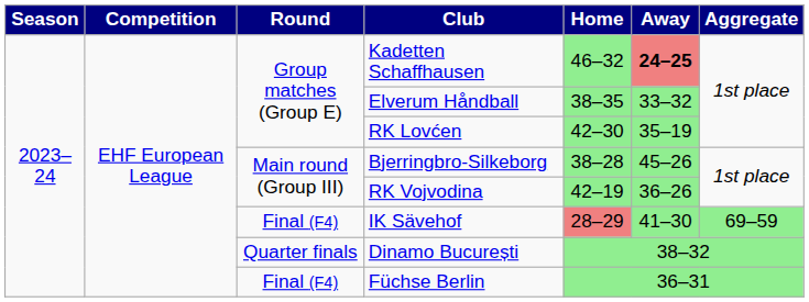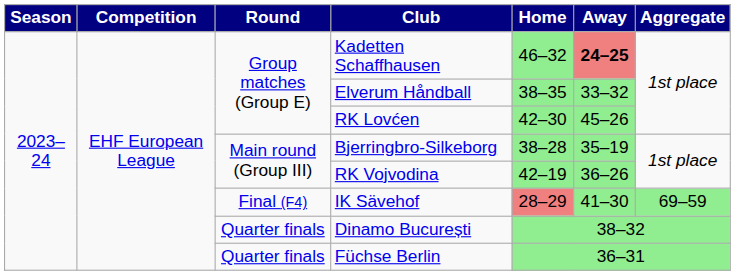 <table class="wikitable" style="text-align: center">
 <tr>
 <th style="color:#FFFFFF; background:#000080"; width=60>Season</th>
 <th style="color:#FFFFFF; background:#000080"; width=120>Competition</th>
 <th style="color:#FFFFFF; background:#000080"; width=100>Round</th>
 <th style="color:#FFFFFF; background:#000080"; width=160>Club</th>
 <th style="color:#FFFFFF; background:#000080"; width=50>Home</th>
 <th style="color:#FFFFFF; background:#000080"; width=50>Away</th>
 <th style="color:#FFFFFF; background:#000080"; width=80>Aggregate</th>
 </tr>
 <tr>
 <td rowspan="8"><a href='#'>2023–24</a></td>
 <td rowspan="8"><a href='#'>EHF European League</a></td>
 <td rowspan="3" style="text-align:center;"><a href='#'>Group matches</a> (Group E)</td>
 <td style="text-align:left"> <a href='#'>Kadetten Schaffhausen</a></td>
 <td style="text-align:center; background:lightgreen;">46–32</td>
 <td style="text-align:center; background:lightcoral;"><strong>24–25</strong></td>
 <td rowspan="3" style="text-align:center;"><em>1st place</em></td>
 </tr>
 <tr>
 <td style="text-align:left"> <a href='#'>Elverum Håndball</a></td>
 <td style="text-align:center; background:lightgreen;">38–35</td>
 <td style="text-align:center; background:lightgreen;">33–32</td>
 </tr>
 <tr>
 <td style="text-align:left"> <a href='#'>RK Lovćen</a></td>
 <td style="text-align:center; background:lightgreen;">42–30</td>
-<td style="text-align:center; background:lightgreen;">35–19</td>
+<td style="text-align:center; background:lightgreen;">45–26</td>
 </tr>
 <tr>
 <td rowspan="2" style="text-align:center;"><a href='#'>Main round</a><br>(Group III)</td>
 <td style="text-align:left"> <a href='#'>Bjerringbro-Silkeborg</a></td>
 <td style="text-align:center; background:lightgreen;">38–28</td>
-<td style="text-align:center; background:lightgreen;">45–26</td>
+<td style="text-align:center; background:lightgreen;">35–19</td>
 <td rowspan="2" style="text-align:center;"><em>1st place</em></td>
 </tr>
 <tr>
 <td style="text-align:left"> <a href='#'>RK Vojvodina</a></td>
 <td style="text-align:center; background:lightgreen;">42–19</td>
 <td style="text-align:center; background:lightgreen;">36–26</td>
 </tr>
 <tr>
 <td><a href='#'>Final <small>(F4)</small></a></td>
 <td style="text-align:left"> <a href='#'>IK Sävehof</a></td>
 <td style="text-align:center; background:lightcoral;">28–29</td>
 <td style="text-align:center; background:lightgreen;">41–30</td>
 <td style="text-align:center; background:lightgreen;">69–59</td>
 </tr>
 <tr>
 <td rowspan="1" style="text-align:center;"><a href='#'>Quarter finals</a></td>
 <td style="text-align:left"> <a href='#'>Dinamo București</a></td>
 <td style="text-align:center; background:lightgreen;" colspan=3>38–32</td>
 </tr>
 <tr>
-<td><a href='#'>Final <small>(F4)</small></a></td>
+<td rowspan="1" style="text-align:center;"><a href='#'>Quarter finals</a></td>
 <td style="text-align:left"> <a href='#'>Füchse Berlin</a></td>
 <td style="text-align:center; background:lightgreen;" colspan=3>36–31</td>
 </tr>
 </table>
